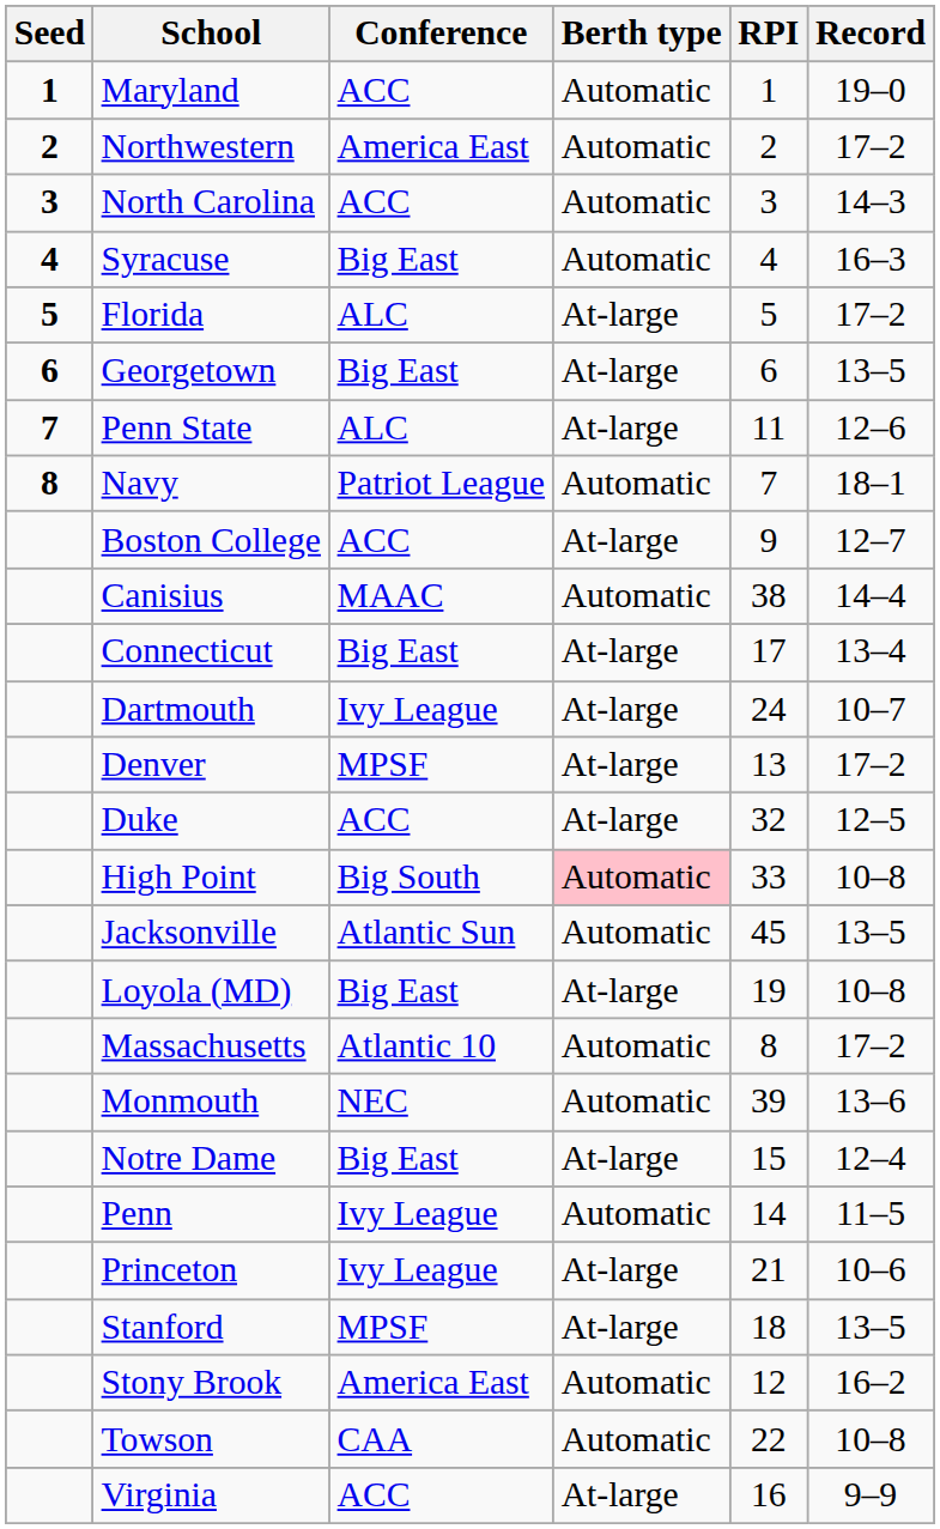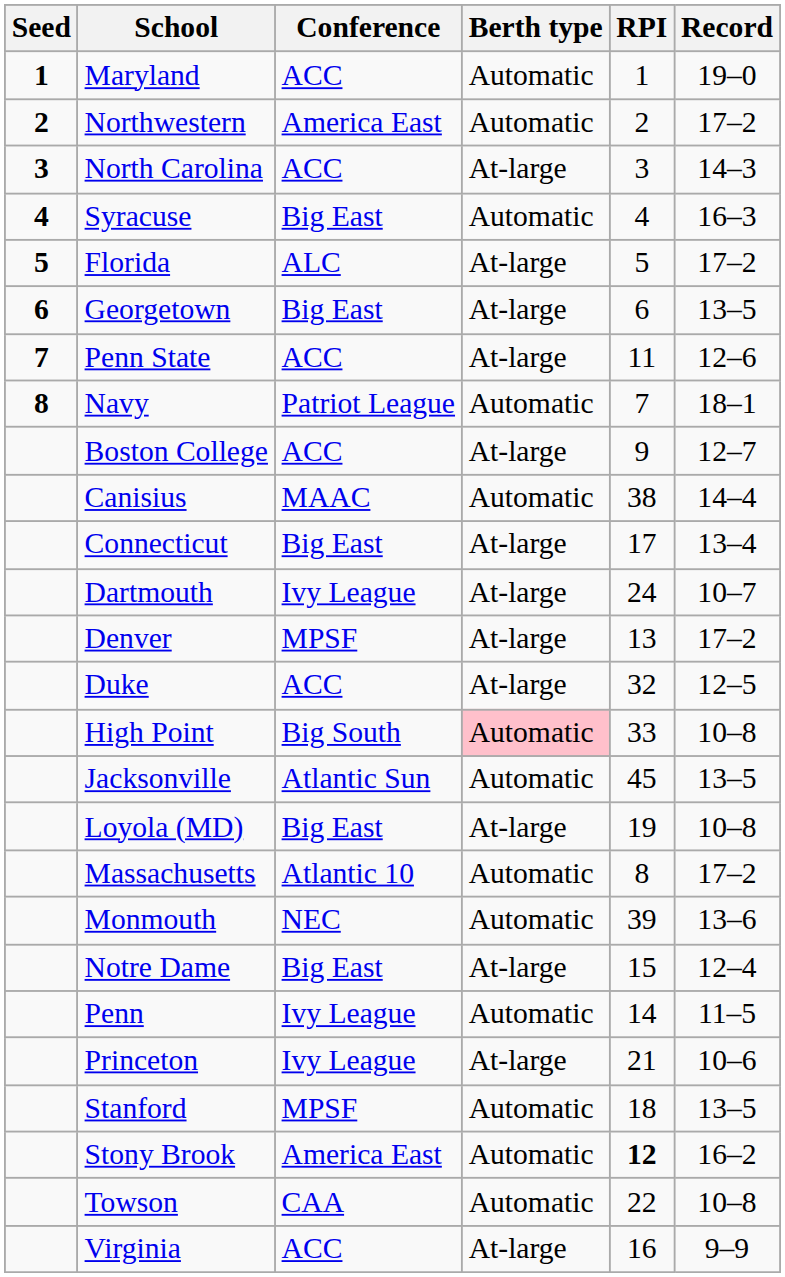 <table class="wikitable sortable">
 <tr>
 <th>Seed</th>
 <th>School</th>
 <th>Conference</th>
 <th>Berth type</th>
 <th>RPI</th>
 <th>Record</th>
 </tr>
 <tr>
 <td align=center><strong>1</strong></td>
 <td><a href='#'>Maryland</a></td>
 <td><a href='#'>ACC</a></td>
 <td>Automatic</td>
 <td align=center>1</td>
 <td align=center>19–0</td>
 </tr>
 <tr>
 <td align=center><strong>2</strong></td>
 <td><a href='#'>Northwestern</a></td>
 <td><a href='#'>America East</a></td>
 <td>Automatic</td>
 <td align=center>2</td>
 <td align=center>17–2</td>
 </tr>
 <tr>
 <td align=center><strong>3</strong></td>
 <td><a href='#'>North Carolina</a></td>
 <td><a href='#'>ACC</a></td>
-<td>Automatic</td>
+<td>At-large</td>
 <td align=center>3</td>
 <td align=center>14–3</td>
 </tr>
 <tr>
 <td align=center><strong>4</strong></td>
 <td><a href='#'>Syracuse</a></td>
 <td><a href='#'>Big East</a></td>
 <td>Automatic</td>
 <td align=center>4</td>
 <td align=center>16–3</td>
 </tr>
 <tr>
 <td align=center><strong>5</strong></td>
 <td><a href='#'>Florida</a></td>
 <td><a href='#'>ALC</a></td>
 <td>At-large</td>
 <td align=center>5</td>
 <td align=center>17–2</td>
 </tr>
 <tr>
 <td align=center><strong>6</strong></td>
 <td><a href='#'>Georgetown</a></td>
 <td><a href='#'>Big East</a></td>
 <td>At-large</td>
 <td align=center>6</td>
 <td align=center>13–5</td>
 </tr>
 <tr>
 <td align=center><strong>7</strong></td>
 <td><a href='#'>Penn State</a></td>
-<td><a href='#'>ALC</a></td>
+<td><a href='#'>ACC</a></td>
 <td>At-large</td>
 <td align=center>11</td>
 <td align=center>12–6</td>
 </tr>
 <tr>
 <td align=center><strong>8</strong></td>
 <td><a href='#'>Navy</a></td>
 <td><a href='#'>Patriot League</a></td>
 <td>Automatic</td>
 <td align=center>7</td>
 <td align=center>18–1</td>
 </tr>
 <tr>
 <td></td>
 <td><a href='#'>Boston College</a></td>
 <td><a href='#'>ACC</a></td>
 <td>At-large</td>
 <td align=center>9</td>
 <td align=center>12–7</td>
 </tr>
 <tr>
 <td></td>
 <td><a href='#'>Canisius</a></td>
 <td><a href='#'>MAAC</a></td>
 <td>Automatic</td>
 <td align=center>38</td>
 <td align=center>14–4</td>
 </tr>
 <tr>
 <td></td>
 <td><a href='#'>Connecticut</a></td>
 <td><a href='#'>Big East</a></td>
 <td>At-large</td>
 <td align=center>17</td>
 <td align=center>13–4</td>
 </tr>
 <tr>
 <td></td>
 <td><a href='#'>Dartmouth</a></td>
 <td><a href='#'>Ivy League</a></td>
 <td>At-large</td>
 <td align=center>24</td>
 <td align=center>10–7</td>
 </tr>
 <tr>
 <td></td>
 <td><a href='#'>Denver</a></td>
 <td><a href='#'>MPSF</a></td>
 <td>At-large</td>
 <td align=center>13</td>
 <td align=center>17–2</td>
 </tr>
 <tr>
 <td></td>
 <td><a href='#'>Duke</a></td>
 <td><a href='#'>ACC</a></td>
 <td>At-large</td>
 <td align=center>32</td>
 <td align=center>12–5</td>
 </tr>
 <tr>
 <td></td>
 <td><a href='#'>High Point</a></td>
 <td><a href='#'>Big South</a></td>
 <td style="background: pink;">Automatic</td>
 <td align=center>33</td>
 <td align=center>10–8</td>
 </tr>
 <tr>
 <td></td>
 <td><a href='#'>Jacksonville</a></td>
 <td><a href='#'>Atlantic Sun</a></td>
 <td>Automatic</td>
 <td align=center>45</td>
 <td align=center>13–5</td>
 </tr>
 <tr>
 <td></td>
 <td><a href='#'>Loyola (MD)</a></td>
 <td><a href='#'>Big East</a></td>
 <td>At-large</td>
 <td align=center>19</td>
 <td align=center>10–8</td>
 </tr>
 <tr>
 <td></td>
 <td><a href='#'>Massachusetts</a></td>
 <td><a href='#'>Atlantic 10</a></td>
 <td>Automatic</td>
 <td align=center>8</td>
 <td align=center>17–2</td>
 </tr>
 <tr>
 <td></td>
 <td><a href='#'>Monmouth</a></td>
 <td><a href='#'>NEC</a></td>
 <td>Automatic</td>
 <td align=center>39</td>
 <td align=center>13–6</td>
 </tr>
 <tr>
 <td></td>
 <td><a href='#'>Notre Dame</a></td>
 <td><a href='#'>Big East</a></td>
 <td>At-large</td>
 <td align=center>15</td>
 <td align=center>12–4</td>
 </tr>
 <tr>
 <td></td>
 <td><a href='#'>Penn</a></td>
 <td><a href='#'>Ivy League</a></td>
 <td>Automatic</td>
 <td align=center>14</td>
 <td align=center>11–5</td>
 </tr>
 <tr>
 <td></td>
 <td><a href='#'>Princeton</a></td>
 <td><a href='#'>Ivy League</a></td>
 <td>At-large</td>
 <td align=center>21</td>
 <td align=center>10–6</td>
 </tr>
 <tr>
 <td></td>
 <td><a href='#'>Stanford</a></td>
 <td><a href='#'>MPSF</a></td>
-<td>At-large</td>
+<td>Automatic</td>
 <td align=center>18</td>
 <td align=center>13–5</td>
 </tr>
 <tr>
 <td></td>
 <td><a href='#'>Stony Brook</a></td>
 <td><a href='#'>America East</a></td>
 <td>Automatic</td>
-<td align=center>12</td>
+<td align=center><strong>12</strong></td>
 <td align=center>16–2</td>
 </tr>
 <tr>
 <td></td>
 <td><a href='#'>Towson</a></td>
 <td><a href='#'>CAA</a></td>
 <td>Automatic</td>
 <td align=center>22</td>
 <td align=center>10–8</td>
 </tr>
 <tr>
 <td></td>
 <td><a href='#'>Virginia</a></td>
 <td><a href='#'>ACC</a></td>
 <td>At-large</td>
 <td align=center>16</td>
 <td align=center>9–9</td>
 </tr>
 </table>
